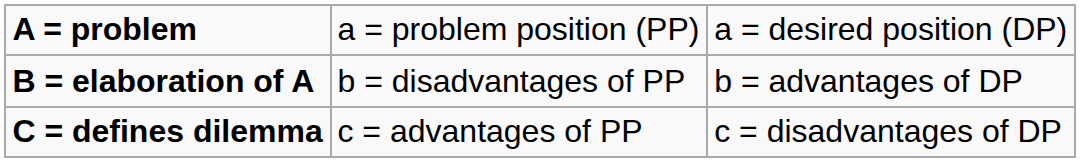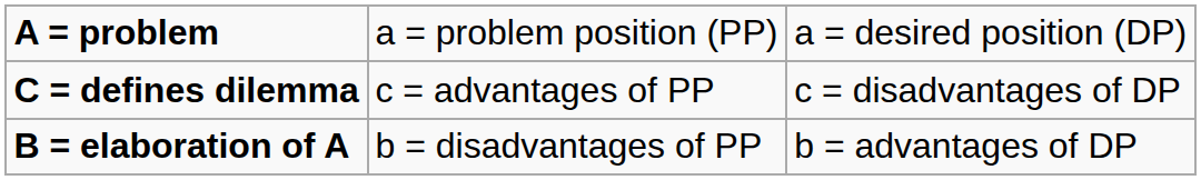 <table class="wikitable">
 <tr>
 <td><strong>A = problem</strong></td>
 <td>a = problem position (PP)</td>
 <td>a = desired position (DP)</td>
 </tr>
 <tr>
+<td><strong>C = defines dilemma</strong></td>
+<td>c = advantages of PP</td>
+<td>c = disadvantages of DP</td>
+</tr>
+<tr>
 <td><strong>B = elaboration of A</strong></td>
 <td>b = disadvantages of PP</td>
 <td>b = advantages of DP</td>
 </tr>
 <tr>
-<td><strong>C = defines dilemma</strong></td>
-<td>c = advantages of PP</td>
-<td>c = disadvantages of DP</td>
-</tr>
-<tr>
 </tr>
 </table>
